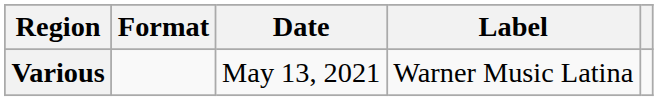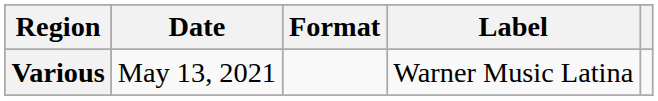 <table class="wikitable plainrowheaders">
 <tr>
 <th scope="col">Region</th>
+<th scope="col">Date</th>
 <th scope="col">Format</th>
-<th scope="col">Date</th>
 <th scope="col">Label</th>
 <th scope="col"></th>
 </tr>
 <tr>
 <th scope="row">Various</th>
+<td>May 13, 2021</td>
 <td></td>
-<td>May 13, 2021</td>
 <td>Warner Music Latina</td>
 <td></td>
 </tr>
 </table>
